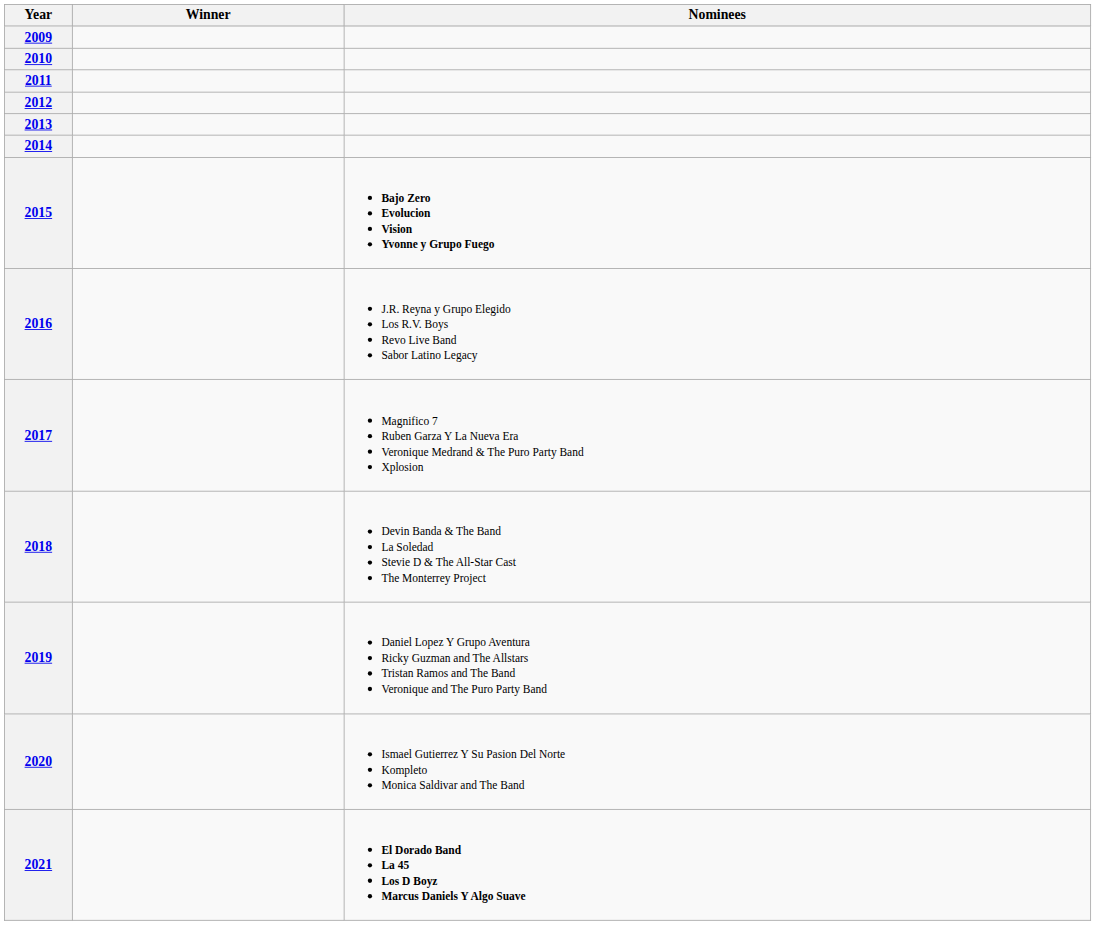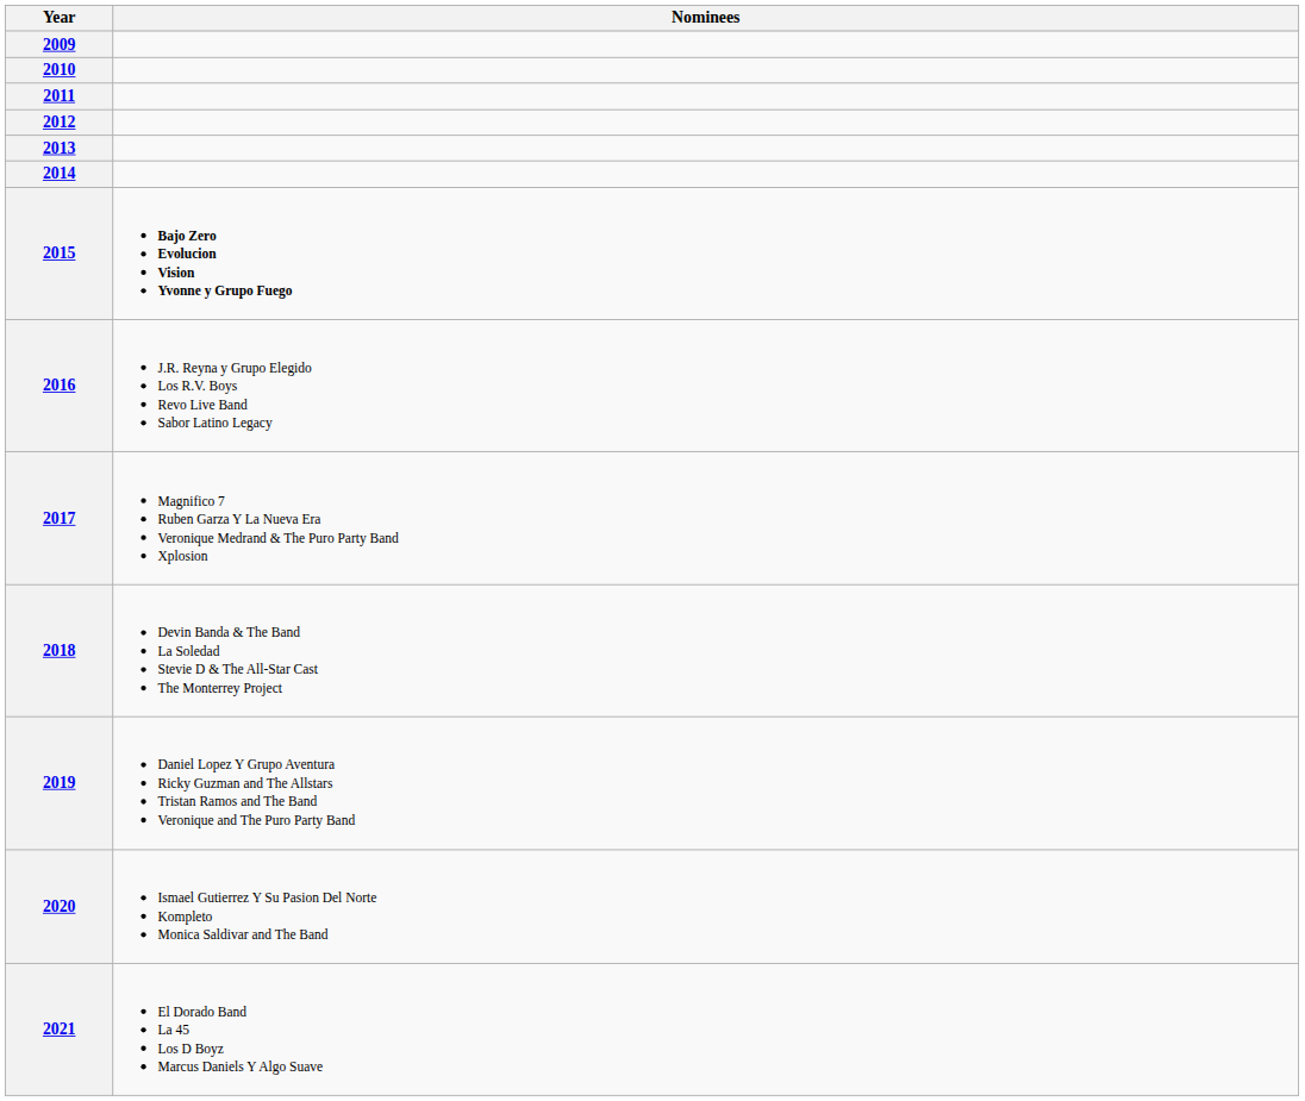 <table class="wikitable" style="width:100%">
 <tr bgcolor="#bebebe">
 <th width="5%">Year</th>
-<th width="20%">Winner</th>
 <th width="55%">Nominees</th>
 </tr>
 <tr>
 <th scope="row"><a href='#'>2009</a></th>
 <td></td>
-<td></td>
 </tr>
 <tr>
 <th scope="row"><a href='#'>2010</a></th>
-<td></td>
 <td></td>
 </tr>
 <tr>
 <th scope="row"><a href='#'>2011</a></th>
 <td></td>
-<td></td>
 </tr>
 <tr>
 <th scope="row"><a href='#'>2012</a></th>
-<td></td>
 <td></td>
 </tr>
 <tr>
 <th scope="row"><a href='#'>2013</a></th>
 <td></td>
-<td></td>
 </tr>
 <tr>
 <th scope="row"><a href='#'>2014</a></th>
 <td></td>
-<td></td>
 </tr>
 <tr>
 <th scope="row"><a href='#'>2015</a></th>
-<td></td>
 <td><strong><br><ul><li><small>Bajo Zero</small></li><li><small>Evolucion</small></li><li><small>Vision</small></li><li><small>Yvonne y Grupo Fuego</small></li></ul></strong></td>
 </tr>
 <tr>
 <th scope="row"><a href='#'>2016</a></th>
-<td></td>
 <td><br><ul><li><small>J.R. Reyna y Grupo Elegido</small></li><li><small>Los R.V. Boys</small></li><li><small>Revo Live Band</small></li><li><small>Sabor Latino Legacy</small></li></ul></td>
 </tr>
 <tr>
 <th scope="row"><a href='#'>2017</a></th>
-<td></td>
 <td><br><ul><li><small>Magnifico 7</small></li><li><small>Ruben Garza Y La Nueva Era</small></li><li><small>Veronique Medrand & The Puro Party Band</small></li><li><small>Xplosion</small></li></ul></td>
 </tr>
 <tr>
 <th scope="row"><a href='#'>2018</a></th>
-<td></td>
 <td><br><ul><li><small>Devin Banda & The Band</small></li><li><small>La Soledad</small></li><li><small>Stevie D & The All-Star Cast</small></li><li><small>The Monterrey Project</small></li></ul></td>
 </tr>
 <tr>
 <th scope="row"><a href='#'>2019</a></th>
-<td></td>
 <td><br><ul><li><small>Daniel Lopez Y Grupo Aventura</small></li><li><small>Ricky Guzman and The Allstars</small></li><li><small>Tristan Ramos and The Band</small></li><li><small>Veronique and The Puro Party Band</small></li></ul></td>
 </tr>
 <tr>
 <th scope="row"><a href='#'>2020</a></th>
-<td></td>
 <td><br><ul><li><small>Ismael Gutierrez Y Su Pasion Del Norte</small></li><li><small>Kompleto</small></li><li><small>Monica Saldivar and The Band</small></li></ul></td>
 </tr>
 <tr>
 <th scope="row"><a href='#'>2021</a></th>
-<td></td>
-<td><strong><br><ul><li><small>El Dorado Band</small></li><li><small>La 45</small></li><li><small>Los D Boyz</small></li><li><small>Marcus Daniels Y Algo Suave</small></li></ul></strong></td>
+<td><br><ul><li><small>El Dorado Band</small></li><li><small>La 45</small></li><li><small>Los D Boyz</small></li><li><small>Marcus Daniels Y Algo Suave</small></li></ul></td>
 </tr>
 </table>
